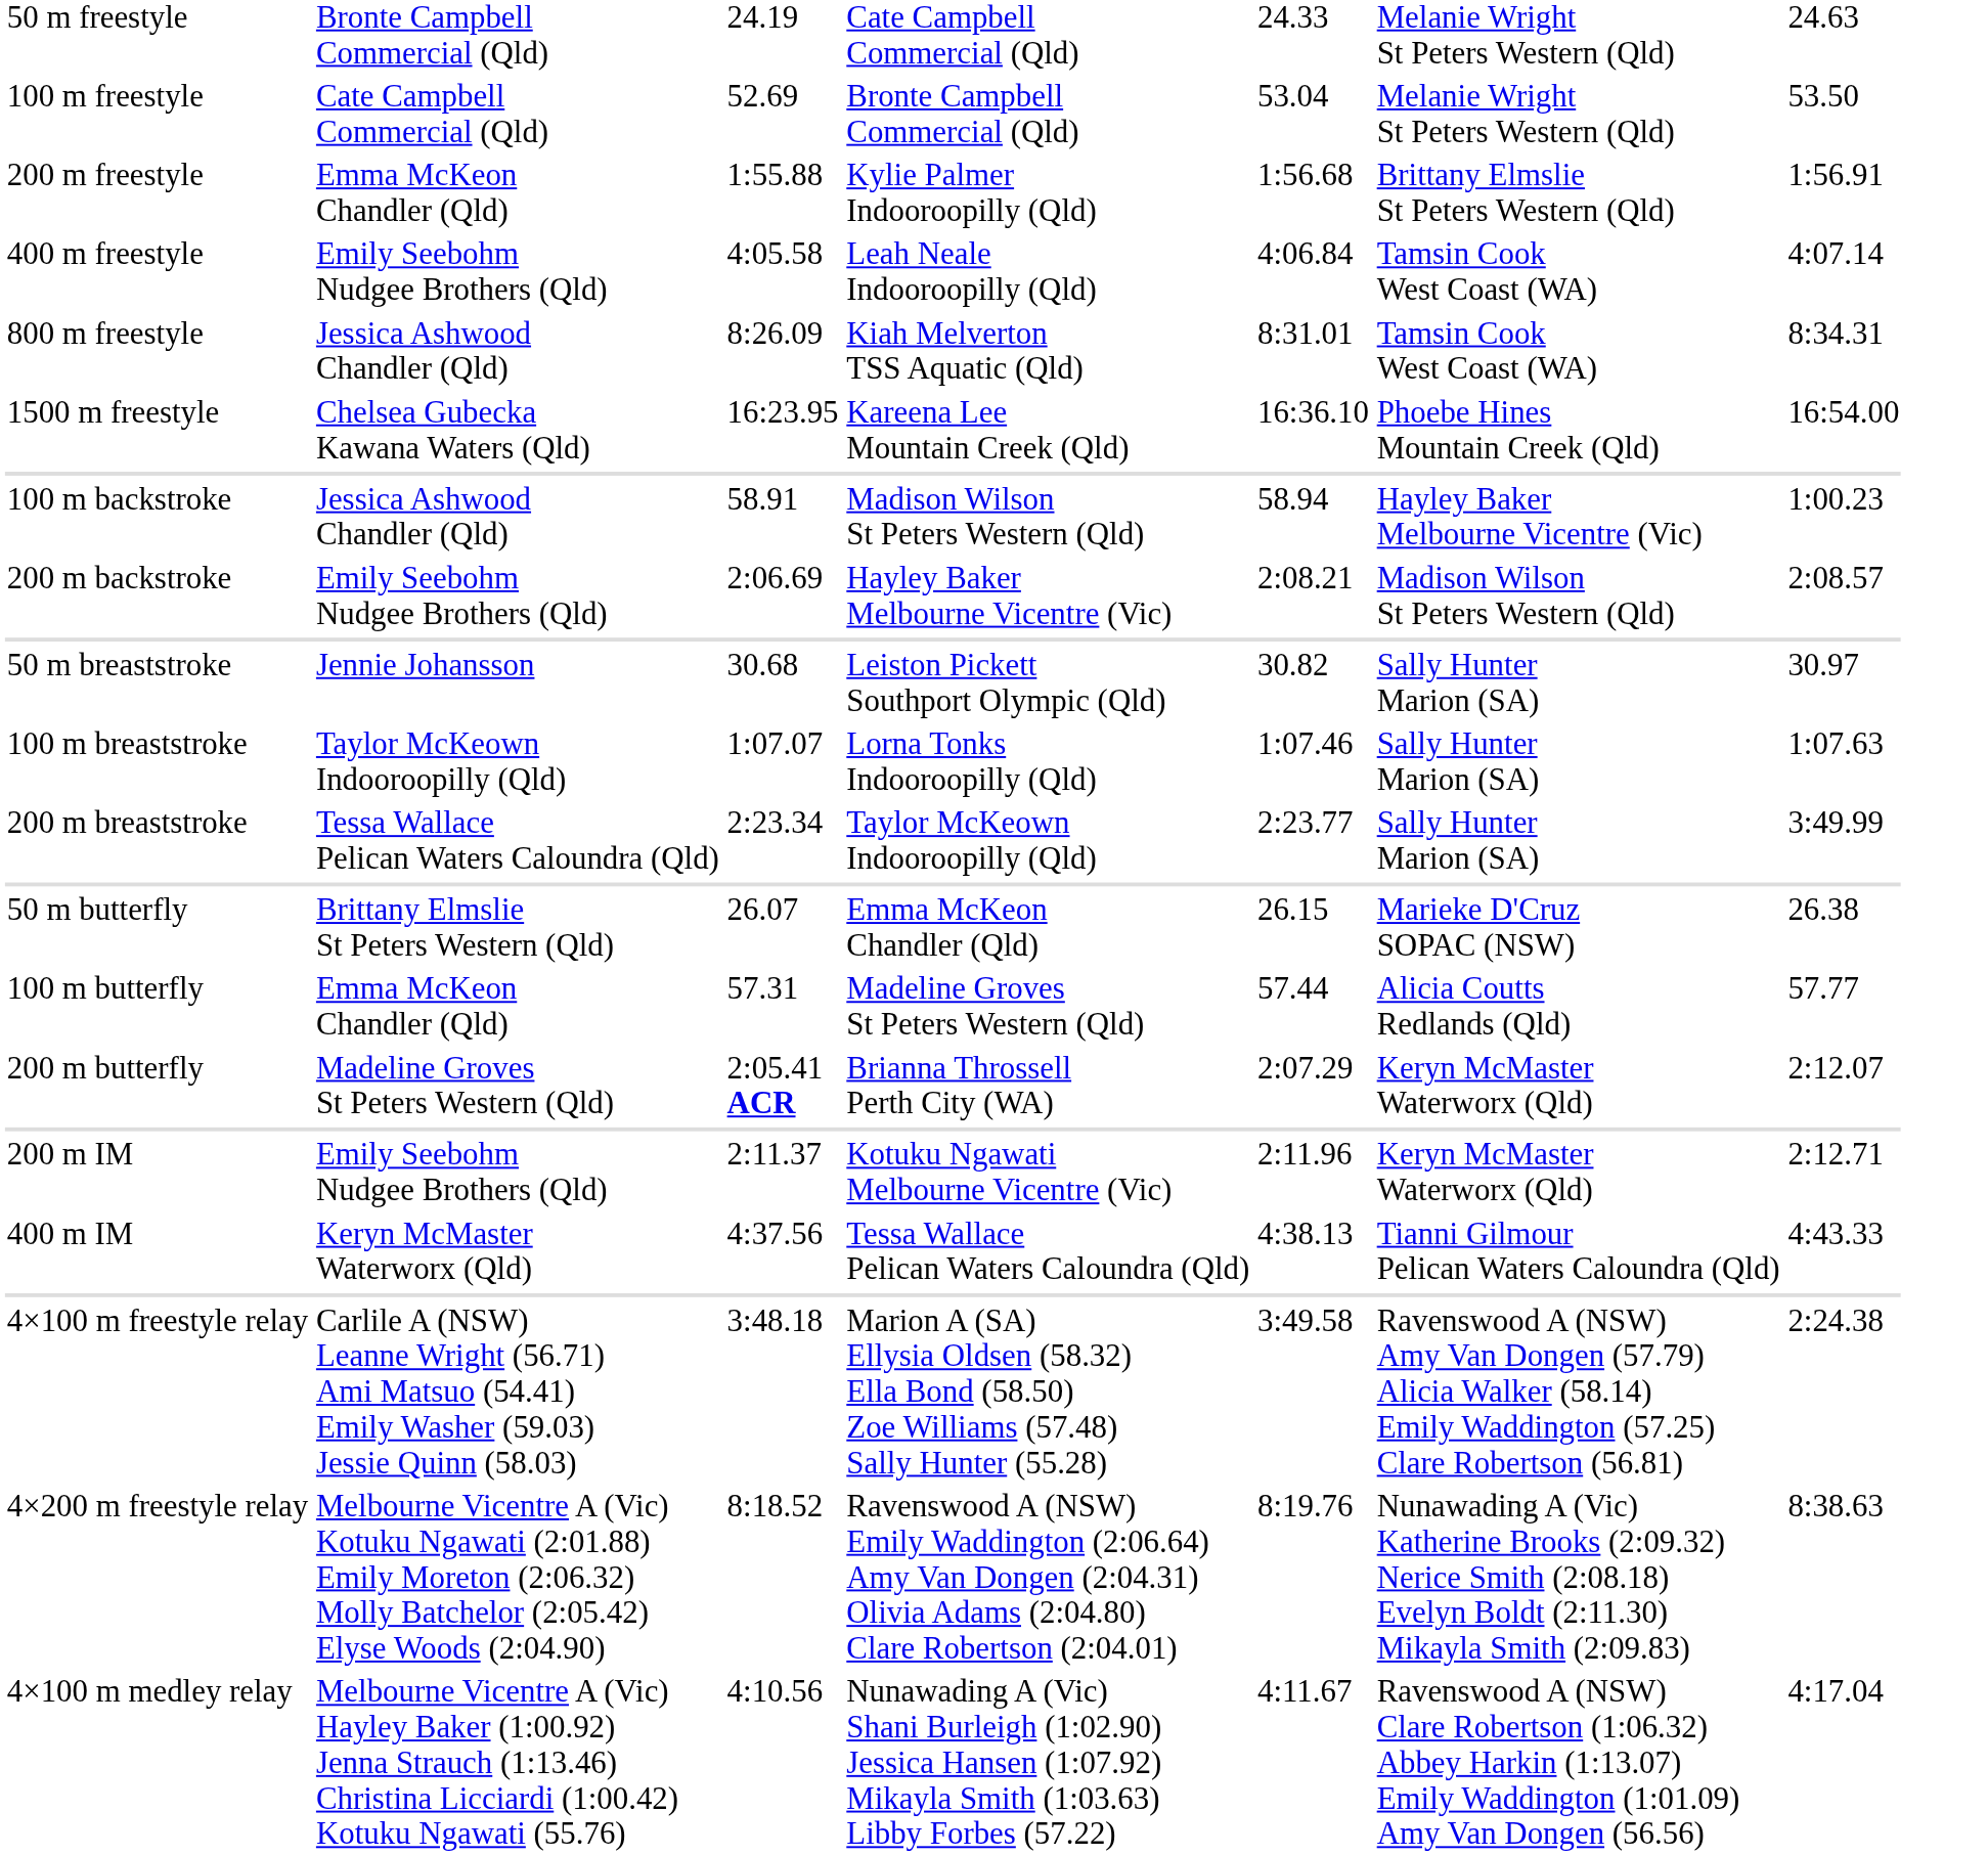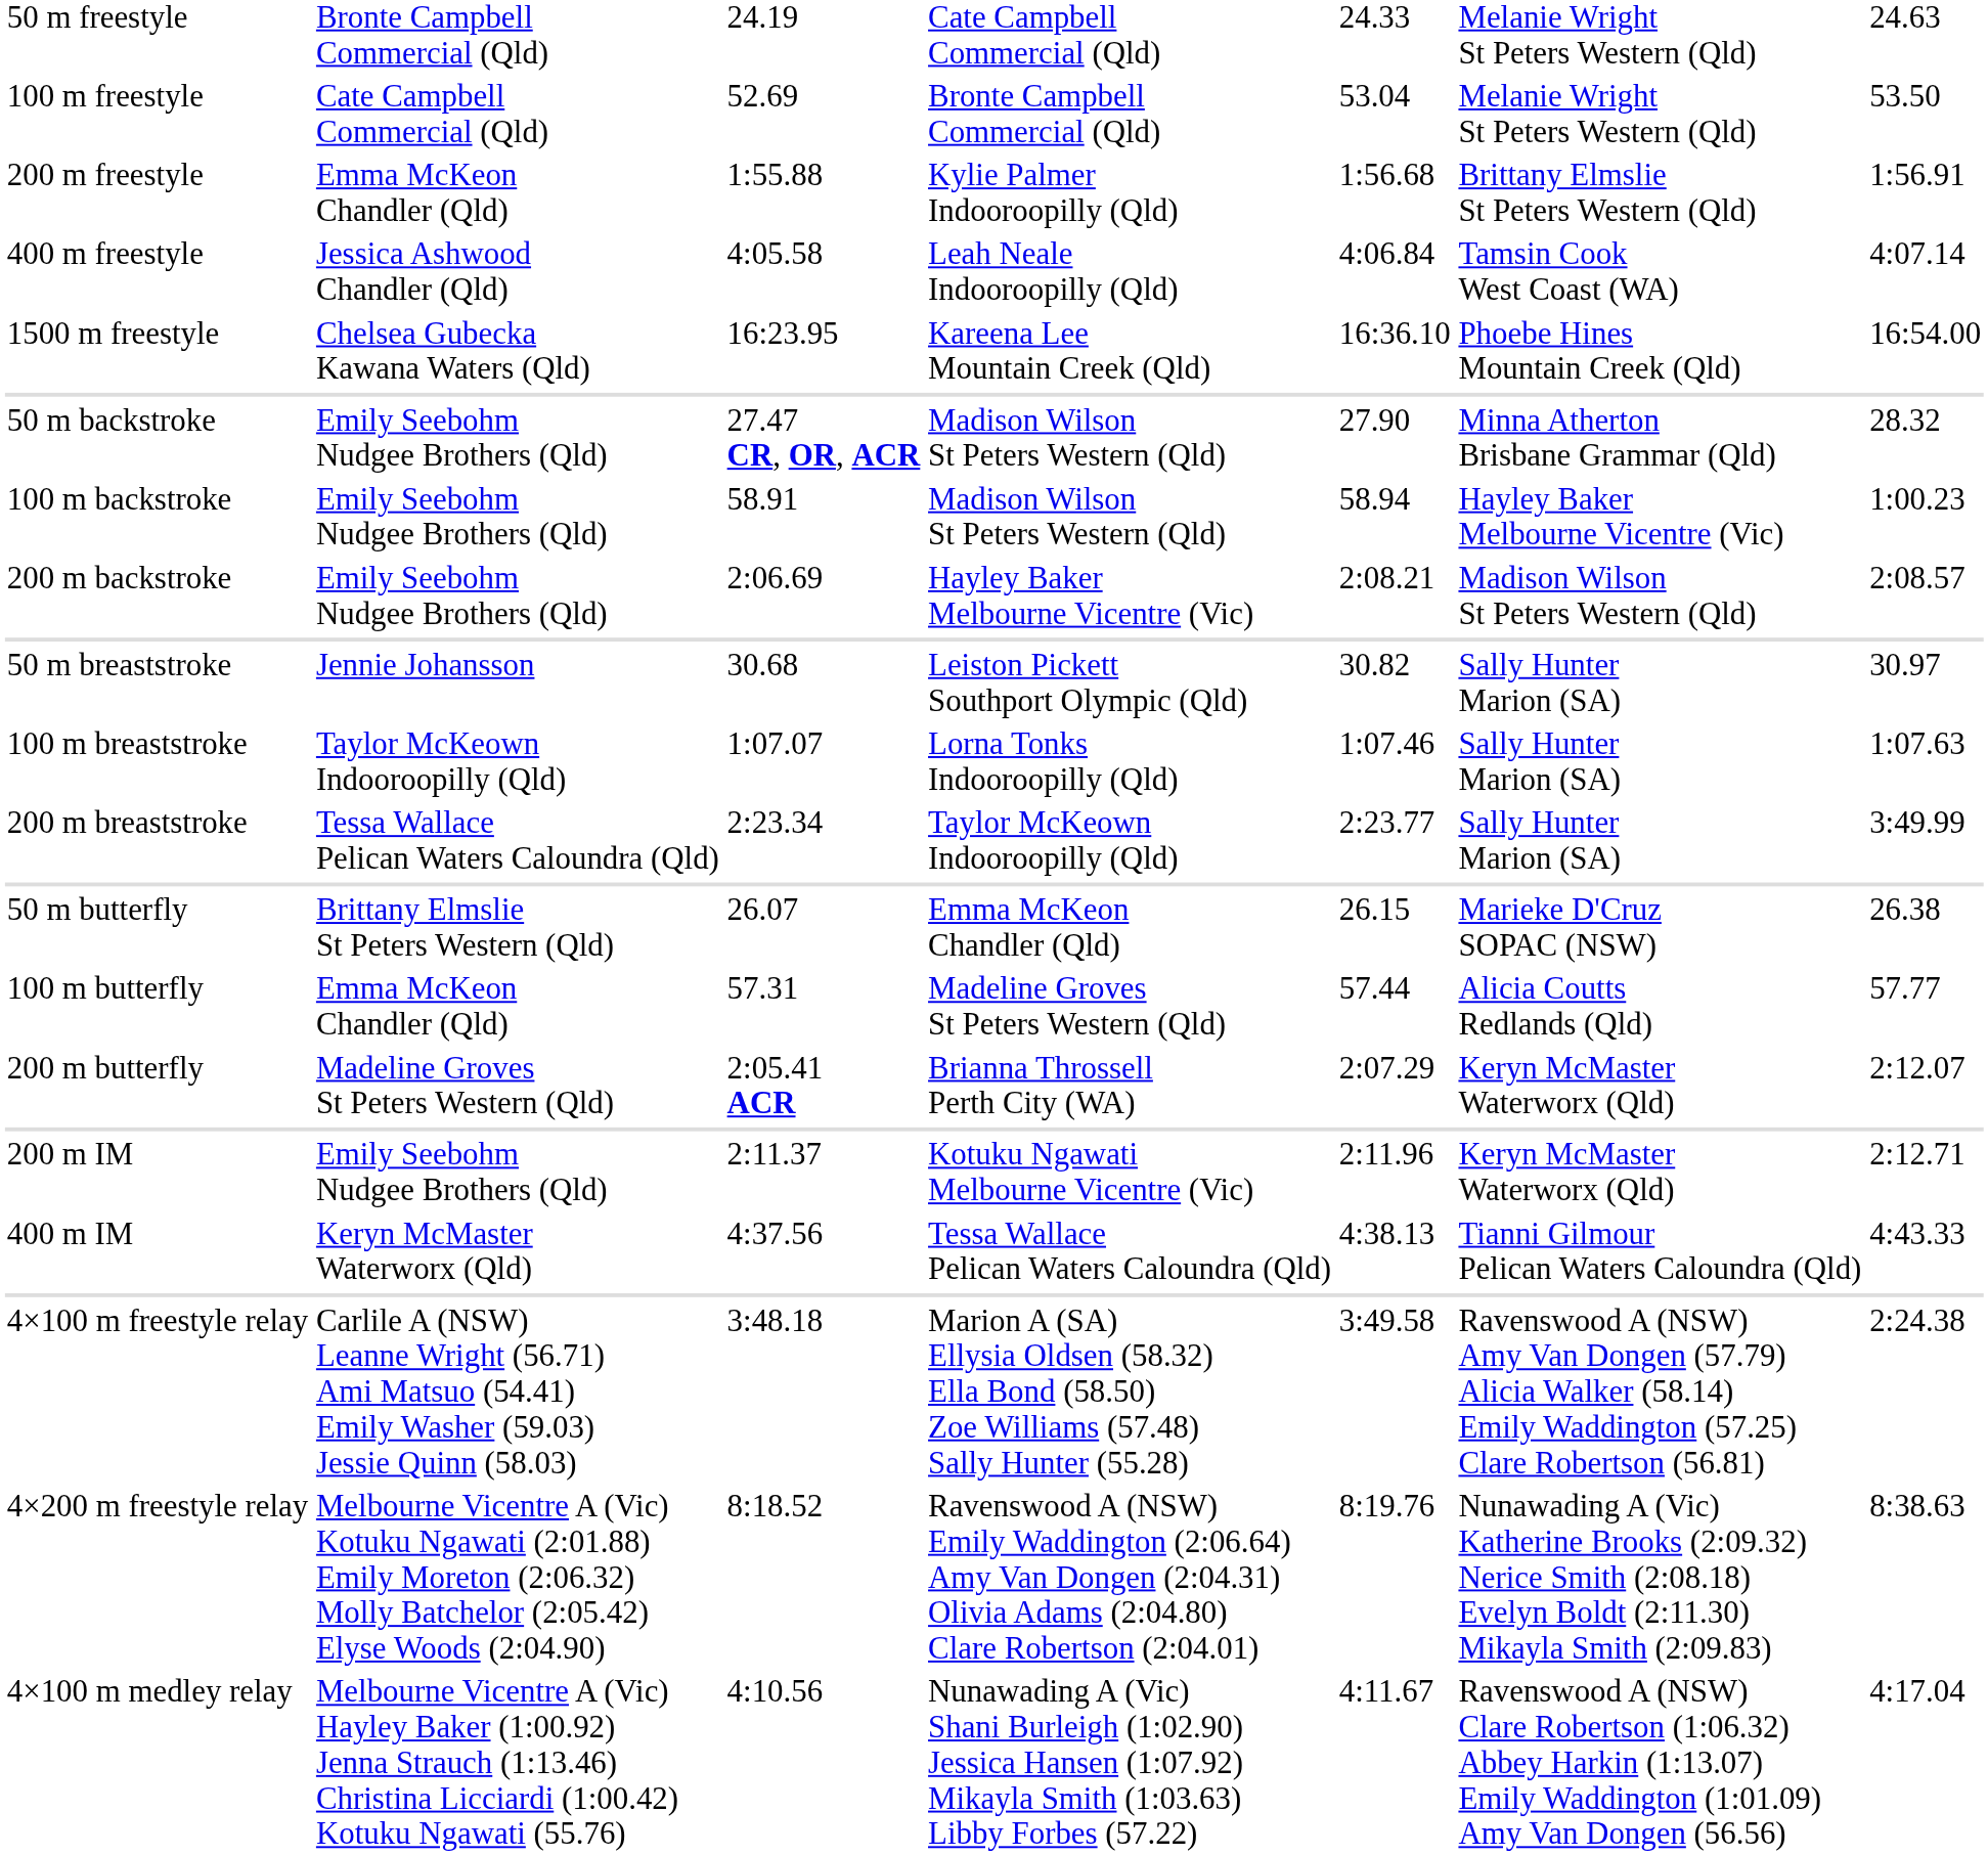 <table>
 <tr valign="top">
 <td>50 m freestyle<br></td>
 <td><a href='#'>Bronte Campbell</a><br><a href='#'>Commercial</a> (Qld)</td>
 <td>24.19<br></td>
 <td><a href='#'>Cate Campbell</a><br><a href='#'>Commercial</a> (Qld)</td>
 <td>24.33<br></td>
 <td><a href='#'>Melanie Wright</a><br>St Peters Western (Qld)</td>
 <td>24.63<br></td>
 </tr>
 <tr valign="top">
 <td>100 m freestyle<br></td>
 <td><a href='#'>Cate Campbell</a><br><a href='#'>Commercial</a> (Qld)</td>
 <td>52.69<br></td>
 <td><a href='#'>Bronte Campbell</a><br><a href='#'>Commercial</a> (Qld)</td>
 <td>53.04<br></td>
 <td><a href='#'>Melanie Wright</a><br>St Peters Western (Qld)</td>
 <td>53.50<br></td>
 </tr>
 <tr valign="top">
 <td>200 m freestyle<br></td>
 <td><a href='#'>Emma McKeon</a><br>Chandler (Qld)</td>
 <td>1:55.88<br></td>
 <td><a href='#'>Kylie Palmer</a><br>Indooroopilly (Qld)</td>
 <td>1:56.68<br></td>
 <td><a href='#'>Brittany Elmslie</a><br>St Peters Western (Qld)</td>
 <td>1:56.91<br></td>
 </tr>
 <tr valign="top">
 <td>400 m freestyle<br></td>
-<td><a href='#'>Emily Seebohm</a><br>Nudgee Brothers (Qld)</td>
+<td><a href='#'>Jessica Ashwood</a><br>Chandler (Qld)</td>
 <td>4:05.58<br></td>
 <td><a href='#'>Leah Neale</a><br>Indooroopilly (Qld)</td>
 <td>4:06.84<br></td>
 <td><a href='#'>Tamsin Cook</a><br>West Coast (WA)</td>
 <td>4:07.14<br></td>
-</tr>
-<tr valign="top">
-<td>800 m freestyle<br></td>
-<td><a href='#'>Jessica Ashwood</a><br>Chandler (Qld)</td>
-<td>8:26.09<br></td>
-<td><a href='#'>Kiah Melverton</a><br>TSS Aquatic (Qld)</td>
-<td>8:31.01<br></td>
-<td><a href='#'>Tamsin Cook</a><br>West Coast (WA)</td>
-<td>8:34.31<br></td>
 </tr>
 <tr valign="top">
 <td>1500 m freestyle<br></td>
 <td><a href='#'>Chelsea Gubecka</a><br>Kawana Waters (Qld)</td>
 <td>16:23.95<br></td>
 <td><a href='#'>Kareena Lee</a><br>Mountain Creek (Qld)</td>
 <td>16:36.10<br></td>
 <td><a href='#'>Phoebe Hines</a><br>Mountain Creek (Qld)</td>
 <td>16:54.00<br></td>
 </tr>
 <tr bgcolor=#DDDDDD>
 <td colspan=7></td>
 </tr>
 <tr valign="top">
+<td>50 m backstroke<br></td>
+<td><a href='#'>Emily Seebohm</a><br>Nudgee Brothers (Qld)</td>
+<td>27.47<br><strong><a href='#'>CR</a></strong>, <strong><a href='#'>OR</a></strong>, <strong><a href='#'>ACR</a></strong></td>
+<td><a href='#'>Madison Wilson</a><br>St Peters Western (Qld)</td>
+<td>27.90<br></td>
+<td><a href='#'>Minna Atherton</a><br>Brisbane Grammar (Qld)</td>
+<td>28.32<br></td>
+</tr>
+<tr valign="top">
 <td>100 m backstroke<br></td>
-<td><a href='#'>Jessica Ashwood</a><br>Chandler (Qld)</td>
+<td><a href='#'>Emily Seebohm</a><br>Nudgee Brothers (Qld)</td>
 <td>58.91<br></td>
 <td><a href='#'>Madison Wilson</a><br>St Peters Western (Qld)</td>
 <td>58.94<br></td>
 <td><a href='#'>Hayley Baker</a><br><a href='#'>Melbourne Vicentre</a> (Vic)</td>
 <td>1:00.23<br></td>
 </tr>
 <tr valign="top">
 <td>200 m backstroke<br></td>
 <td><a href='#'>Emily Seebohm</a><br>Nudgee Brothers (Qld)</td>
 <td>2:06.69<br></td>
 <td><a href='#'>Hayley Baker</a><br><a href='#'>Melbourne Vicentre</a> (Vic)</td>
 <td>2:08.21<br></td>
 <td><a href='#'>Madison Wilson</a><br>St Peters Western (Qld)</td>
 <td>2:08.57<br></td>
 </tr>
 <tr bgcolor=#DDDDDD>
 <td colspan=7></td>
 </tr>
 <tr valign="top">
 <td>50 m breaststroke<br></td>
 <td><a href='#'>Jennie Johansson</a><br></td>
 <td>30.68<br></td>
 <td><a href='#'>Leiston Pickett</a><br>Southport Olympic (Qld)</td>
 <td>30.82<br></td>
 <td><a href='#'>Sally Hunter</a><br>Marion (SA)</td>
 <td>30.97<br></td>
 </tr>
 <tr valign="top">
 <td>100 m breaststroke<br></td>
 <td><a href='#'>Taylor McKeown</a><br>Indooroopilly (Qld)</td>
 <td>1:07.07<br></td>
 <td><a href='#'>Lorna Tonks</a><br>Indooroopilly (Qld)</td>
 <td>1:07.46<br></td>
 <td><a href='#'>Sally Hunter</a><br>Marion (SA)</td>
 <td>1:07.63<br></td>
 </tr>
 <tr valign="top">
 <td>200 m breaststroke<br></td>
 <td><a href='#'>Tessa Wallace</a><br>Pelican Waters Caloundra (Qld)</td>
 <td>2:23.34<br></td>
 <td><a href='#'>Taylor McKeown</a><br>Indooroopilly (Qld)</td>
 <td>2:23.77<br></td>
 <td><a href='#'>Sally Hunter</a><br>Marion (SA)</td>
 <td>3:49.99<br></td>
 </tr>
 <tr bgcolor=#DDDDDD>
 <td colspan=7></td>
 </tr>
 <tr valign="top">
 <td>50 m butterfly<br></td>
 <td><a href='#'>Brittany Elmslie</a><br>St Peters Western (Qld)</td>
 <td>26.07<br></td>
 <td><a href='#'>Emma McKeon</a><br>Chandler (Qld)</td>
 <td>26.15<br></td>
 <td><a href='#'>Marieke D'Cruz</a><br>SOPAC (NSW)</td>
 <td>26.38<br></td>
 </tr>
 <tr valign="top">
 <td>100 m butterfly<br></td>
 <td><a href='#'>Emma McKeon</a><br>Chandler (Qld)</td>
 <td>57.31<br></td>
 <td><a href='#'>Madeline Groves</a><br>St Peters Western (Qld)</td>
 <td>57.44<br></td>
 <td><a href='#'>Alicia Coutts</a><br>Redlands (Qld)</td>
 <td>57.77<br></td>
 </tr>
 <tr valign="top">
 <td>200 m butterfly<br></td>
 <td><a href='#'>Madeline Groves</a><br>St Peters Western (Qld)</td>
 <td>2:05.41<br><strong><a href='#'>ACR</a></strong></td>
 <td><a href='#'>Brianna Throssell</a><br>Perth City (WA)</td>
 <td>2:07.29<br></td>
 <td><a href='#'>Keryn McMaster</a><br>Waterworx (Qld)</td>
 <td>2:12.07<br></td>
 </tr>
 <tr bgcolor=#DDDDDD>
 <td colspan=7></td>
 </tr>
 <tr valign="top">
 <td>200 m IM<br></td>
 <td><a href='#'>Emily Seebohm</a><br>Nudgee Brothers (Qld)</td>
 <td>2:11.37<br></td>
 <td><a href='#'>Kotuku Ngawati</a><br><a href='#'>Melbourne Vicentre</a> (Vic)</td>
 <td>2:11.96<br></td>
 <td><a href='#'>Keryn McMaster</a><br>Waterworx (Qld)</td>
 <td>2:12.71<br></td>
 </tr>
 <tr valign="top">
 <td>400 m IM<br></td>
 <td><a href='#'>Keryn McMaster</a><br>Waterworx (Qld)</td>
 <td>4:37.56<br></td>
 <td><a href='#'>Tessa Wallace</a><br>Pelican Waters Caloundra (Qld)</td>
 <td>4:38.13<br></td>
 <td><a href='#'>Tianni Gilmour</a><br>Pelican Waters Caloundra (Qld)</td>
 <td>4:43.33<br></td>
 </tr>
 <tr bgcolor=#DDDDDD>
 <td colspan=7></td>
 </tr>
 <tr valign="top">
 <td>4×100 m freestyle relay</td>
 <td>Carlile A (NSW)<br><a href='#'>Leanne Wright</a> (56.71)<br><a href='#'>Ami Matsuo</a> (54.41)<br><a href='#'>Emily Washer</a> (59.03)<br><a href='#'>Jessie Quinn</a> (58.03)</td>
 <td>3:48.18<br></td>
 <td>Marion A (SA)<br><a href='#'>Ellysia Oldsen</a> (58.32)<br><a href='#'>Ella Bond</a> (58.50)<br><a href='#'>Zoe Williams</a> (57.48)<br><a href='#'>Sally Hunter</a> (55.28)</td>
 <td>3:49.58<br></td>
 <td>Ravenswood A (NSW)<br><a href='#'>Amy Van Dongen</a> (57.79)<br><a href='#'>Alicia Walker</a> (58.14)<br><a href='#'>Emily Waddington</a> (57.25)<br><a href='#'>Clare Robertson</a> (56.81)</td>
 <td>2:24.38<br></td>
 </tr>
 <tr valign="top">
 <td>4×200 m freestyle relay</td>
 <td><a href='#'>Melbourne Vicentre</a> A (Vic)<br><a href='#'>Kotuku Ngawati</a> (2:01.88)<br><a href='#'>Emily Moreton</a> (2:06.32)<br><a href='#'>Molly Batchelor</a> (2:05.42)<br><a href='#'>Elyse Woods</a> (2:04.90)</td>
 <td>8:18.52<br></td>
 <td>Ravenswood A (NSW)<br><a href='#'>Emily Waddington</a> (2:06.64)<br><a href='#'>Amy Van Dongen</a> (2:04.31)<br><a href='#'>Olivia Adams</a> (2:04.80)<br><a href='#'>Clare Robertson</a> (2:04.01)</td>
 <td>8:19.76<br></td>
 <td>Nunawading A (Vic)<br><a href='#'>Katherine Brooks</a> (2:09.32)<br><a href='#'>Nerice Smith</a> (2:08.18)<br><a href='#'>Evelyn Boldt</a> (2:11.30)<br><a href='#'>Mikayla Smith</a> (2:09.83)</td>
 <td>8:38.63<br></td>
 </tr>
 <tr valign="top">
 <td>4×100 m medley relay</td>
 <td><a href='#'>Melbourne Vicentre</a> A (Vic)<br><a href='#'>Hayley Baker</a> (1:00.92)<br><a href='#'>Jenna Strauch</a> (1:13.46)<br><a href='#'>Christina Licciardi</a> (1:00.42)<br><a href='#'>Kotuku Ngawati</a> (55.76)</td>
 <td>4:10.56<br></td>
 <td>Nunawading A (Vic)<br><a href='#'>Shani Burleigh</a> (1:02.90)<br><a href='#'>Jessica Hansen</a> (1:07.92)<br><a href='#'>Mikayla Smith</a> (1:03.63)<br><a href='#'>Libby Forbes</a> (57.22)</td>
 <td>4:11.67<br></td>
 <td>Ravenswood A (NSW)<br><a href='#'>Clare Robertson</a> (1:06.32)<br><a href='#'>Abbey Harkin</a> (1:13.07)<br><a href='#'>Emily Waddington</a> (1:01.09)<br><a href='#'>Amy Van Dongen</a> (56.56)</td>
 <td>4:17.04<br></td>
 </tr>
 </table>
